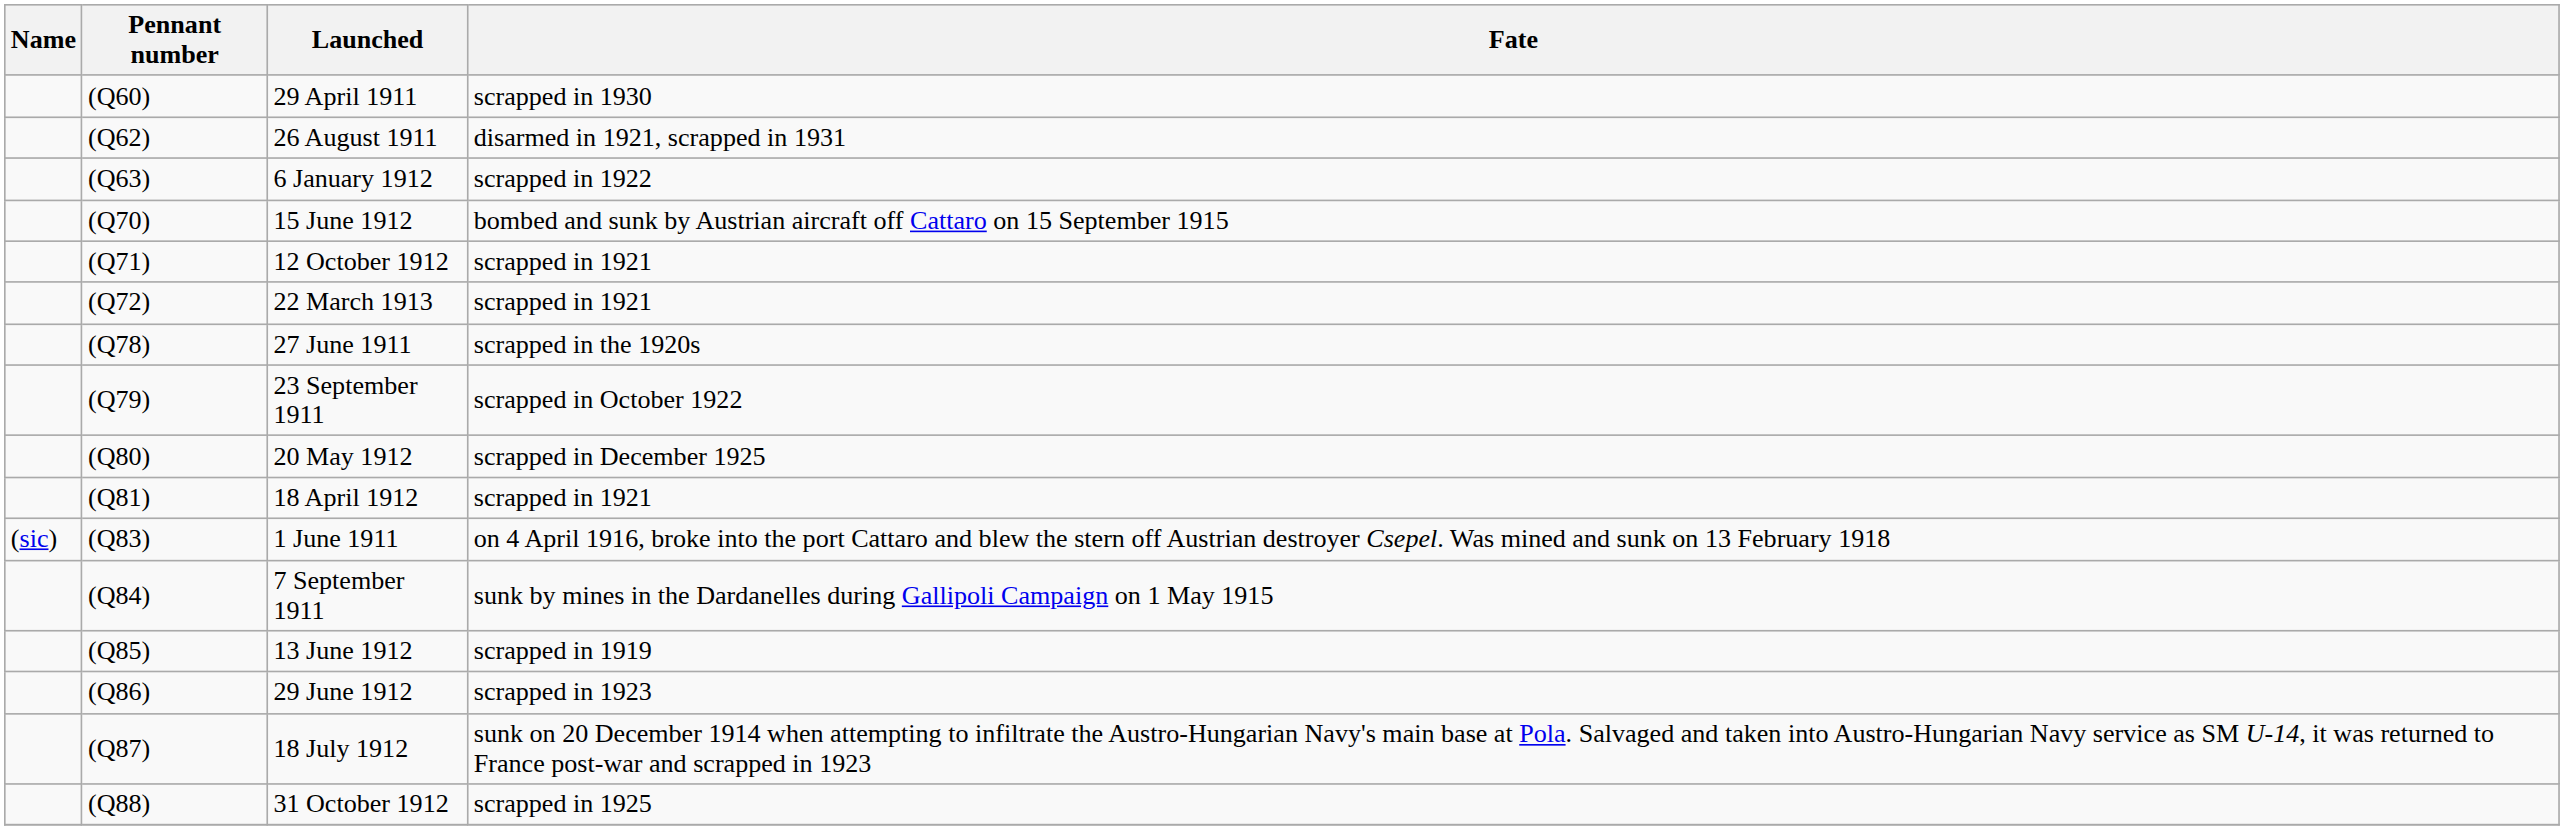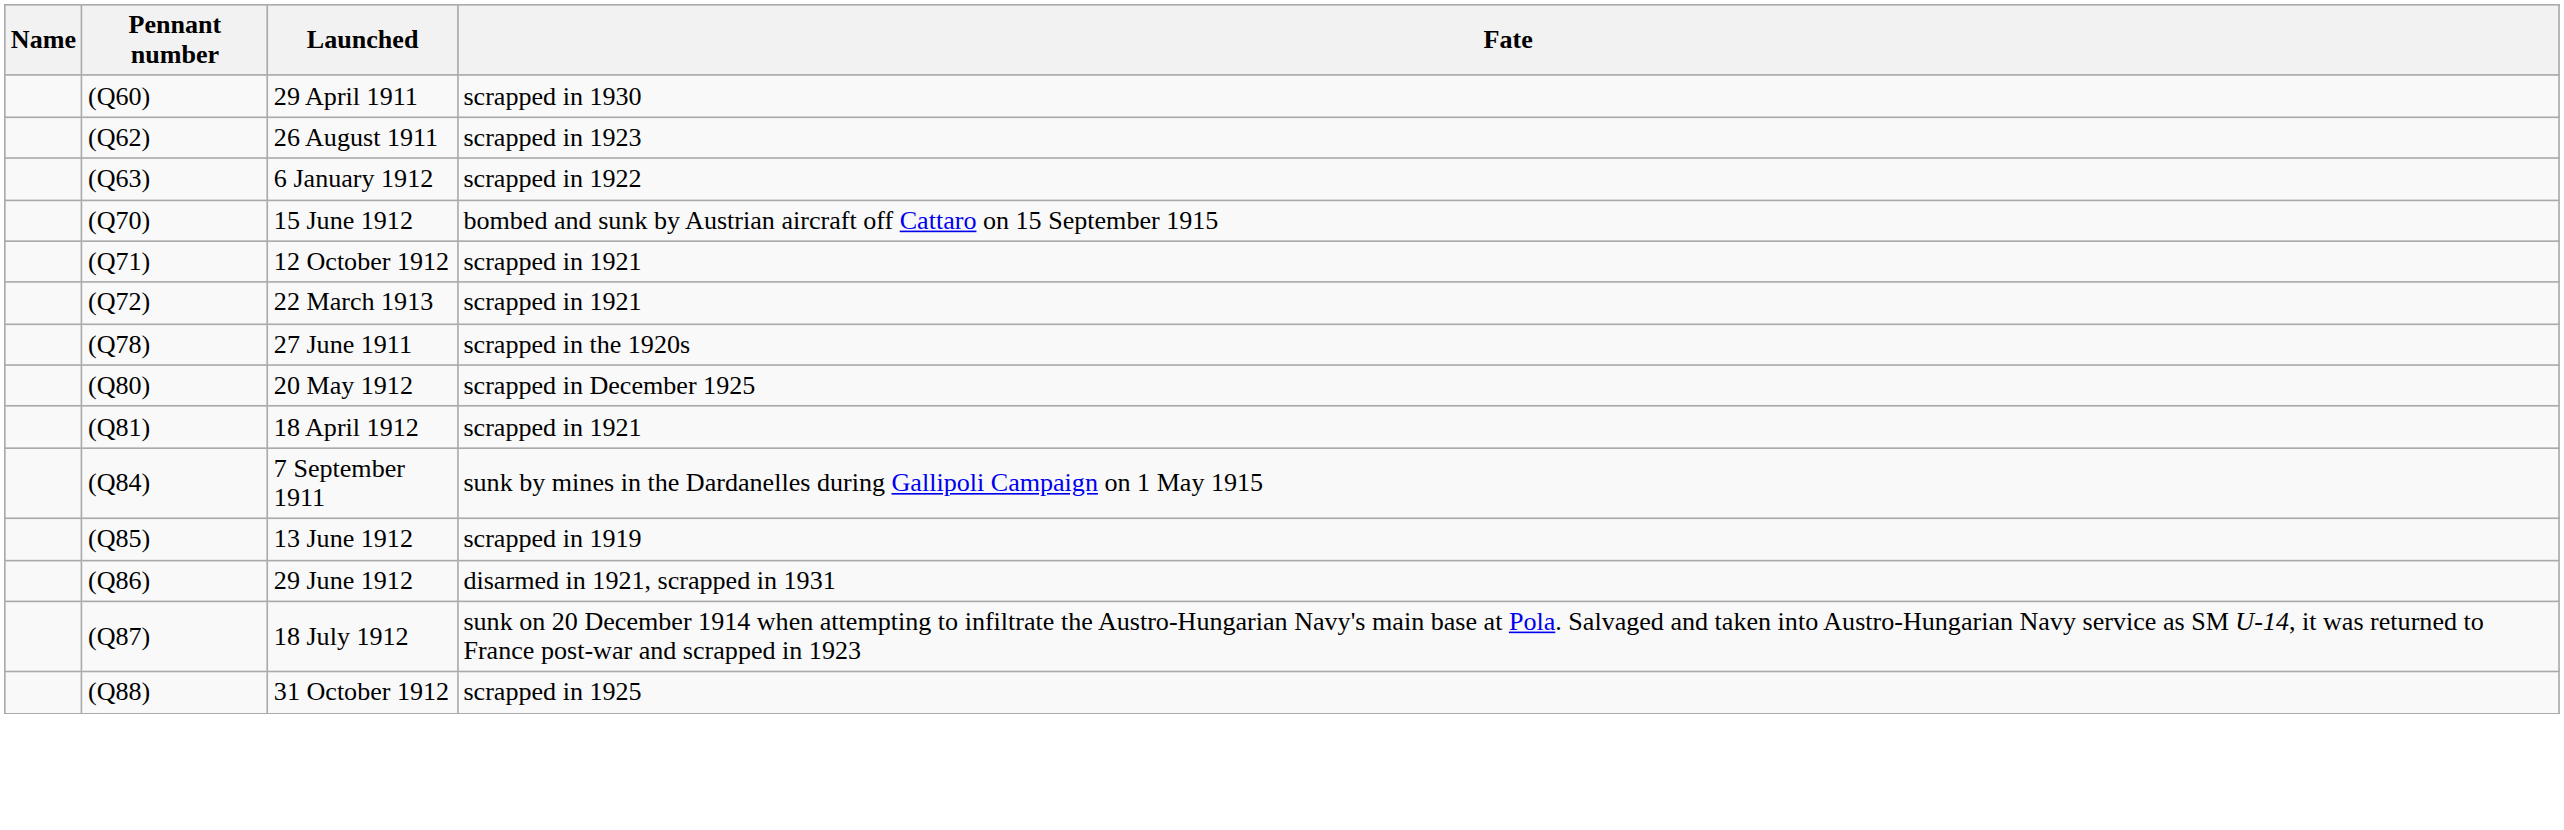 <table class="wikitable sortable nowraplinks">
 <tr>
 <th>Name</th>
 <th>Pennant number</th>
 <th>Launched</th>
 <th>Fate</th>
 </tr>
 <tr>
 <td></td>
 <td>(Q60)</td>
 <td>29 April 1911</td>
 <td>scrapped in 1930</td>
 </tr>
 <tr>
 <td></td>
 <td>(Q62)</td>
 <td>26 August 1911</td>
-<td>disarmed in 1921, scrapped in 1931</td>
+<td>scrapped in 1923</td>
 </tr>
 <tr>
 <td></td>
 <td>(Q63)</td>
 <td>6 January 1912</td>
 <td>scrapped in 1922</td>
 </tr>
 <tr>
 <td></td>
 <td>(Q70)</td>
 <td>15 June 1912</td>
 <td>bombed and sunk by Austrian aircraft off <a href='#'>Cattaro</a> on 15 September 1915</td>
 </tr>
 <tr>
 <td></td>
 <td>(Q71)</td>
 <td>12 October 1912</td>
 <td>scrapped in 1921</td>
 </tr>
 <tr>
 <td></td>
 <td>(Q72)</td>
 <td>22 March 1913</td>
 <td>scrapped in 1921</td>
 </tr>
 <tr>
 <td></td>
 <td>(Q78)</td>
 <td>27 June 1911</td>
 <td>scrapped in the 1920s</td>
 </tr>
 <tr>
 <td></td>
-<td>(Q79)</td>
-<td>23 September 1911</td>
-<td>scrapped in October 1922</td>
-</tr>
-<tr>
-<td></td>
 <td>(Q80)</td>
 <td>20 May 1912</td>
 <td>scrapped in December 1925</td>
 </tr>
 <tr>
 <td></td>
 <td>(Q81)</td>
 <td>18 April 1912</td>
 <td>scrapped in 1921</td>
-</tr>
-<tr>
-<td> (<a href='#'>sic</a>)</td>
-<td>(Q83)</td>
-<td>1 June 1911</td>
-<td>on 4 April 1916, broke into the port Cattaro and blew the stern off Austrian destroyer <em>Csepel</em>. Was mined and sunk on 13 February 1918</td>
 </tr>
 <tr>
 <td></td>
 <td>(Q84)</td>
 <td>7 September 1911</td>
 <td>sunk by mines in the Dardanelles during <a href='#'>Gallipoli Campaign</a> on 1 May 1915</td>
 </tr>
 <tr>
 <td></td>
 <td>(Q85)</td>
 <td>13 June 1912</td>
 <td>scrapped in 1919</td>
 </tr>
 <tr>
 <td></td>
 <td>(Q86)</td>
 <td>29 June 1912</td>
-<td>scrapped in 1923</td>
+<td>disarmed in 1921, scrapped in 1931</td>
 </tr>
 <tr>
 <td></td>
 <td>(Q87)</td>
 <td>18 July 1912</td>
 <td>sunk on 20 December 1914 when attempting to infiltrate the Austro-Hungarian Navy's main base at <a href='#'>Pola</a>. Salvaged and taken into Austro-Hungarian Navy service as SM <em>U-14</em>, it was returned to France post-war and scrapped in 1923</td>
 </tr>
 <tr>
 <td></td>
 <td>(Q88)</td>
 <td>31 October 1912</td>
 <td>scrapped in 1925</td>
 </tr>
 <tr>
 </tr>
 </table>
